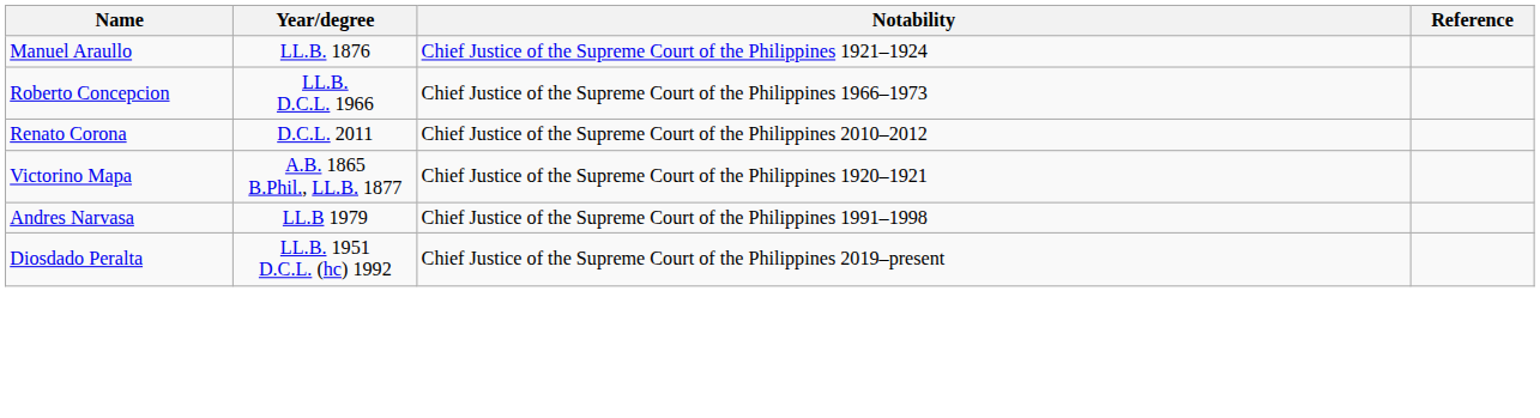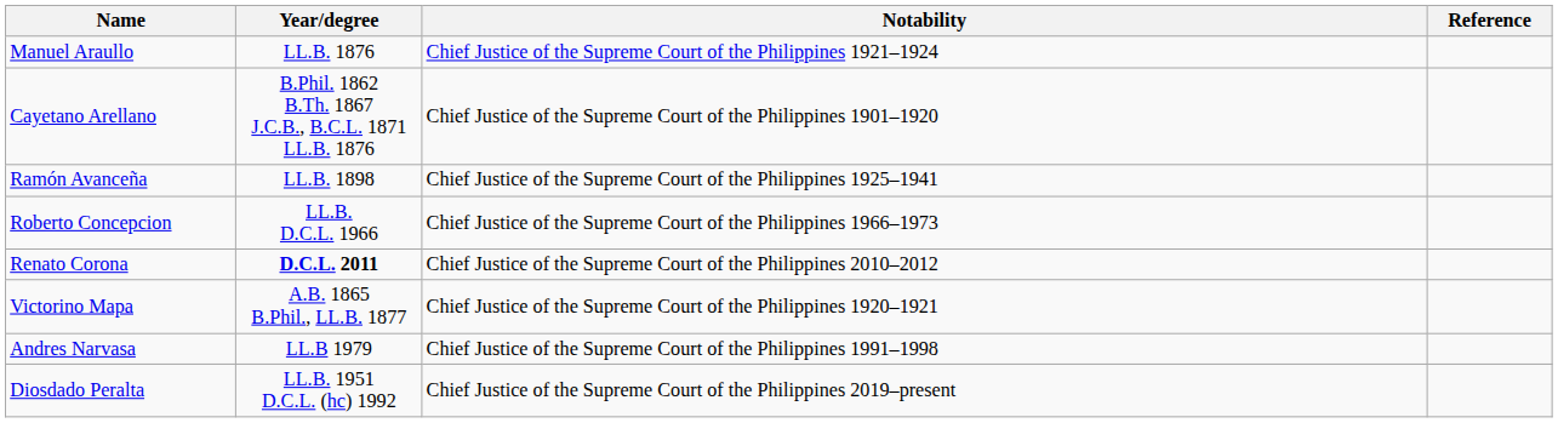 <table class="wikitable sortable" style="width:100%;">
 <tr>
 <th style="width:*;">Name</th>
 <th style="width:12%;">Year/degree</th>
 <th style="width:65%;" class="unsortable">Notability</th>
 <th style="width:*;" class="unsortable">Reference</th>
 </tr>
 <tr>
 <td><a href='#'>Manuel Araullo</a></td>
 <td align=center><a href='#'>LL.B.</a> 1876</td>
 <td><a href='#'>Chief Justice of the Supreme Court of the Philippines</a> 1921–1924</td>
 <td align=center></td>
 </tr>
 <tr>
+<td><a href='#'>Cayetano Arellano</a></td>
+<td align=center><a href='#'>B.Phil.</a> 1862<br><a href='#'>B.Th.</a> 1867<br><a href='#'>J.C.B.</a>, <a href='#'>B.C.L.</a> 1871<br><a href='#'>LL.B.</a> 1876</td>
+<td>Chief Justice of the Supreme Court of the Philippines 1901–1920</td>
+<td align=center></td>
+</tr>
+<tr>
+<td><a href='#'>Ramón Avanceña</a></td>
+<td align=center><a href='#'>LL.B.</a> 1898</td>
+<td>Chief Justice of the Supreme Court of the Philippines 1925–1941</td>
+<td align=center></td>
+</tr>
+<tr>
 <td><a href='#'>Roberto Concepcion</a></td>
 <td align=center><a href='#'>LL.B.</a><br><a href='#'>D.C.L.</a> 1966</td>
 <td>Chief Justice of the Supreme Court of the Philippines 1966–1973</td>
 <td align=center></td>
 </tr>
 <tr>
 <td><a href='#'>Renato Corona</a></td>
-<td align=center><a href='#'>D.C.L.</a> 2011</td>
+<td align=center><strong><a href='#'>D.C.L.</a> 2011</strong></td>
 <td>Chief Justice of the Supreme Court of the Philippines 2010–2012</td>
 <td align=center></td>
 </tr>
 <tr>
 <td><a href='#'>Victorino Mapa</a></td>
 <td align=center><a href='#'>A.B.</a> 1865<br><a href='#'>B.Phil.</a>, <a href='#'>LL.B.</a> 1877</td>
 <td>Chief Justice of the Supreme Court of the Philippines 1920–1921</td>
 <td align=center></td>
 </tr>
 <tr>
 <td><a href='#'>Andres Narvasa</a></td>
 <td align=center><a href='#'>LL.B</a> 1979</td>
 <td>Chief Justice of the Supreme Court of the Philippines 1991–1998</td>
 <td align=center></td>
 </tr>
 <tr>
 <td><a href='#'>Diosdado Peralta</a></td>
 <td align=center><a href='#'>LL.B.</a> 1951<br><a href='#'>D.C.L.</a> (<a href='#'>hc</a>) 1992</td>
 <td>Chief Justice of the Supreme Court of the Philippines 2019–present</td>
 <td align=center></td>
 </tr>
 </table>
